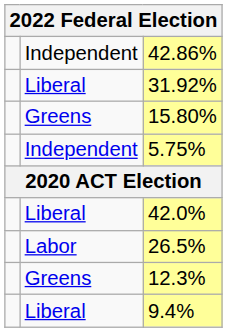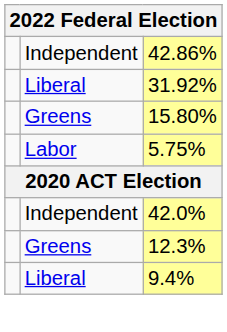 <table style="float:right; margin:0 0 0.5em 1em;" class="wikitable">
 <tr>
 <th colspan = 3>2022 Federal Election</th>
 </tr>
 <tr>
 <td> </td>
 <td>Independent</td>
 <td style="background:#ff9;">42.86%</td>
 </tr>
 <tr>
 <td> </td>
 <td><a href='#'>Liberal</a></td>
 <td style="background:#ff9;">31.92%</td>
 </tr>
 <tr>
 <td> </td>
 <td><a href='#'>Greens</a></td>
 <td style="background:#ff9;">15.80%</td>
 </tr>
 <tr>
 <td> </td>
-<td><a href='#'>Independent</a></td>
+<td><a href='#'>Labor</a></td>
 <td style="background:#ff9;">5.75%</td>
 </tr>
 <tr>
 <th colspan = 3>2020 ACT Election</th>
 </tr>
 <tr>
 <td> </td>
-<td><a href='#'>Liberal</a></td>
+<td>Independent</td>
 <td style="background:#ff9;">42.0%</td>
-</tr>
-<tr>
-<td> </td>
-<td><a href='#'>Labor</a></td>
-<td style="background:#ff9;">26.5%</td>
 </tr>
 <tr>
 <td> </td>
 <td><a href='#'>Greens</a></td>
 <td style="background:#ff9;">12.3%</td>
 </tr>
 <tr>
 <td> </td>
 <td><a href='#'>Liberal</a></td>
 <td style="background:#ff9;">9.4%</td>
 </tr>
 </table>
